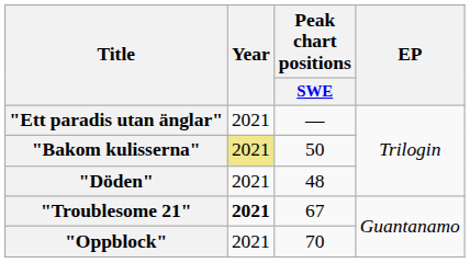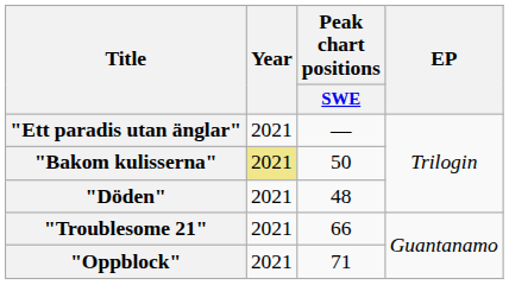 <table class="wikitable plainrowheaders" style="text-align:center;">
 <tr>
 <th scope="col" rowspan="2">Title</th>
 <th scope="col" rowspan="2">Year</th>
 <th scope="col" colspan="1">Peak chart positions</th>
 <th scope="col" rowspan="2">EP</th>
 </tr>
 <tr>
 <th scope="col" style="width:3em;font-size:85%;"><a href='#'>SWE</a><br></th>
 </tr>
 <tr>
 <th scope="row">"Ett paradis utan änglar"<br></th>
 <td>2021</td>
 <td>—</td>
 <td rowspan="3"><em>Trilogin</em></td>
 </tr>
 <tr>
 <th scope="row">"Bakom kulisserna"<br></th>
 <td style="background: khaki;">2021</td>
 <td>50</td>
 </tr>
 <tr>
 <th scope="row">"Döden"</th>
 <td>2021</td>
 <td>48</td>
 </tr>
 <tr>
 <th scope="row">"Troublesome 21"</th>
-<td><strong>2021</strong></td>
-<td>67<br></td>
+<td>2021</td>
+<td>66<br></td>
 <td rowspan="2"><em>Guantanamo</em></td>
 </tr>
 <tr>
 <th scope="row">"Oppblock"<br></th>
 <td>2021</td>
-<td>70<br></td>
+<td>71<br></td>
 </tr>
 </table>
